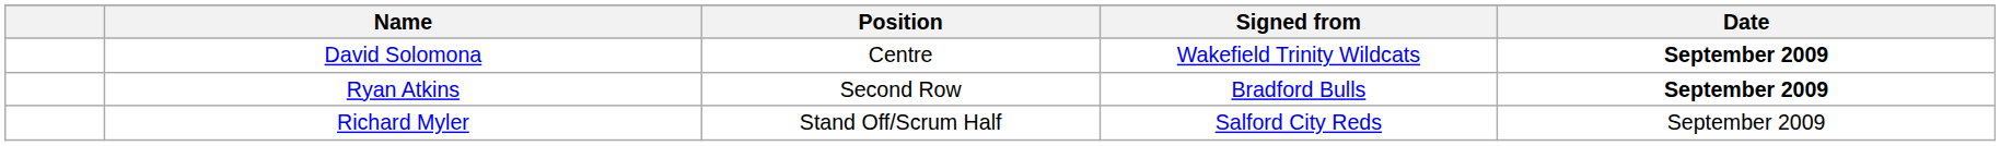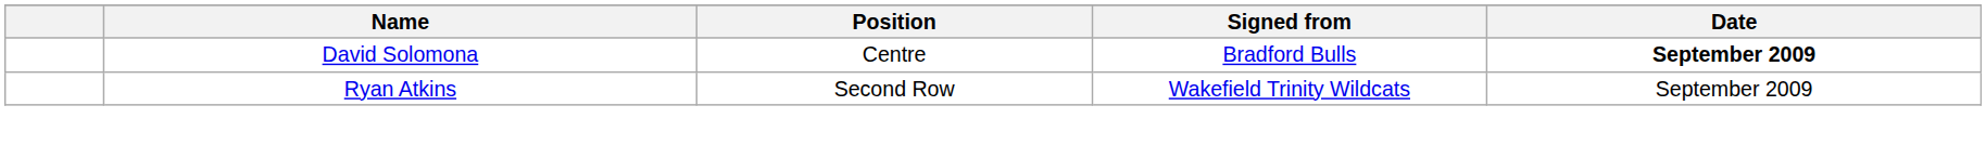 <table class="wikitable sortable" width="100%" style="font-size:85%">
 <tr bgcolor="#efefef">
 </tr>
 <tr bgcolor="#efefef">
 <th width=5%></th>
 <th width=30%>Name</th>
 <th !width=30%>Position</th>
 <th width=20%>Signed from</th>
 <th width=25%>Date</th>
 </tr>
 <tr bgcolor=#FFFFFF>
 <td align=center></td>
 <td align=center><a href='#'>David Solomona</a></td>
 <td align=center>Centre</td>
-<td align=center> <a href='#'>Wakefield Trinity Wildcats</a></td>
+<td align=center> <a href='#'>Bradford Bulls</a></td>
 <td align=center><strong>September 2009</strong></td>
 </tr>
 <tr bgcolor=#FFFFFF>
 <td align=center></td>
 <td align=center><a href='#'>Ryan Atkins</a></td>
 <td align=center>Second Row</td>
-<td align=center> <a href='#'>Bradford Bulls</a></td>
-<td align=center><strong>September 2009</strong></td>
-</tr>
-<tr bgcolor=#FFFFFF>
-<td align=center></td>
-<td align=center><a href='#'>Richard Myler</a></td>
-<td align=center>Stand Off/Scrum Half</td>
-<td align=center> <a href='#'>Salford City Reds</a></td>
+<td align=center> <a href='#'>Wakefield Trinity Wildcats</a></td>
 <td align=center>September 2009</td>
 </tr>
 </table>
